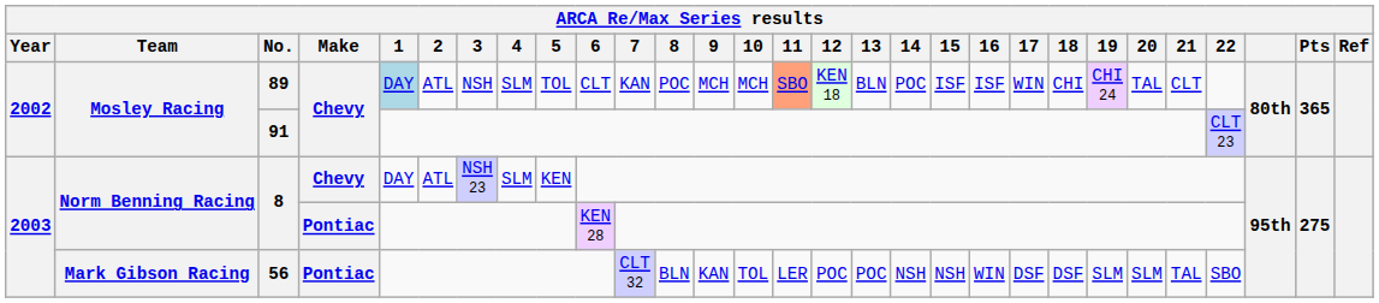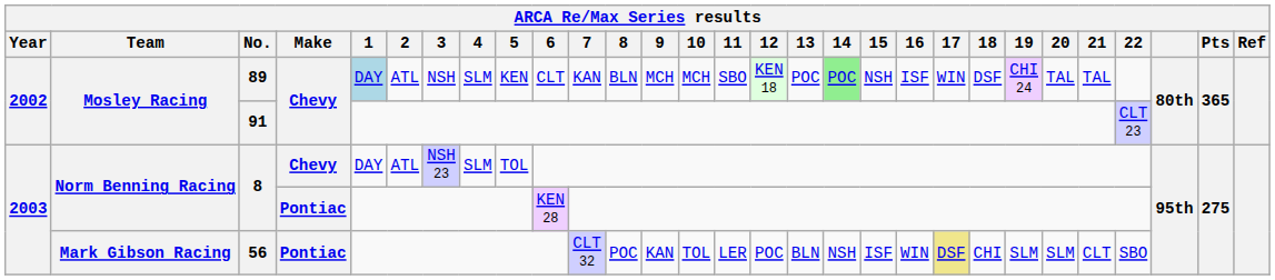 <table class="wikitable" style="text-align:center; font-size:75%">
 <tr>
 <th colspan=45><a href='#'>ARCA Re/Max Series</a> results</th>
 </tr>
 <tr>
 <th>Year</th>
 <th>Team</th>
 <th>No.</th>
 <th>Make</th>
 <th>1</th>
 <th>2</th>
 <th>3</th>
 <th>4</th>
 <th>5</th>
 <th>6</th>
 <th>7</th>
 <th>8</th>
 <th>9</th>
 <th>10</th>
 <th>11</th>
 <th>12</th>
 <th>13</th>
 <th>14</th>
 <th>15</th>
 <th>16</th>
 <th>17</th>
 <th>18</th>
 <th>19</th>
 <th>20</th>
 <th>21</th>
 <th>22</th>
 <th></th>
 <th>Pts</th>
 <th>Ref</th>
 </tr>
 <tr>
 <th rowspan=2><a href='#'>2002</a></th>
 <th rowspan=2><a href='#'>Mosley Racing</a></th>
 <th>89</th>
 <th rowspan=2><a href='#'>Chevy</a></th>
 <td style="background: lightblue;"><a href='#'>DAY</a></td>
 <td><a href='#'>ATL</a></td>
 <td><a href='#'>NSH</a></td>
 <td><a href='#'>SLM</a></td>
-<td><a href='#'>TOL</a></td>
+<td><a href='#'>KEN</a></td>
 <td><a href='#'>CLT</a></td>
 <td><a href='#'>KAN</a></td>
-<td><a href='#'>POC</a></td>
+<td><a href='#'>BLN</a></td>
 <td><a href='#'>MCH</a></td>
 <td><a href='#'>MCH</a></td>
-<td style="background: lightsalmon;"><a href='#'>SBO</a></td>
+<td><a href='#'>SBO</a></td>
 <td style="background:#DFFFDF;"><a href='#'>KEN</a><br><small>18</small></td>
-<td><a href='#'>BLN</a></td>
 <td><a href='#'>POC</a></td>
-<td><a href='#'>ISF</a></td>
+<td style="background: lightgreen;"><a href='#'>POC</a></td>
+<td><a href='#'>NSH</a></td>
 <td><a href='#'>ISF</a></td>
 <td><a href='#'>WIN</a></td>
-<td><a href='#'>CHI</a></td>
+<td><a href='#'>DSF</a></td>
 <td style="background:#EFCFFF;"><a href='#'>CHI</a><br><small>24</small></td>
 <td><a href='#'>TAL</a></td>
-<td><a href='#'>CLT</a></td>
+<td><a href='#'>TAL</a></td>
 <td></td>
 <th rowspan=2>80th</th>
 <th rowspan=2>365</th>
 <th rowspan=2></th>
 </tr>
 <tr>
 <th>91</th>
 <td colspan=21></td>
 <td style="background:#CFCFFF;"><a href='#'>CLT</a><br><small>23</small></td>
 </tr>
 <tr>
 <th rowspan=3><a href='#'>2003</a></th>
 <th rowspan=2><a href='#'>Norm Benning Racing</a></th>
 <th rowspan=2>8</th>
 <th><a href='#'>Chevy</a></th>
 <td><a href='#'>DAY</a></td>
 <td><a href='#'>ATL</a></td>
 <td style="background:#CFCFFF;"><a href='#'>NSH</a><br><small>23</small></td>
 <td><a href='#'>SLM</a></td>
-<td><a href='#'>KEN</a></td>
+<td><a href='#'>TOL</a></td>
 <td colspan=17></td>
 <th rowspan=3>95th</th>
 <th rowspan=3>275</th>
 <th rowspan=3></th>
 </tr>
 <tr>
 <th><a href='#'>Pontiac</a></th>
 <td colspan=5></td>
 <td style="background:#EFCFFF;"><a href='#'>KEN</a><br><small>28</small></td>
 <td colspan=16></td>
 </tr>
 <tr>
 <th><a href='#'>Mark Gibson Racing</a></th>
 <th>56</th>
 <th><a href='#'>Pontiac</a></th>
 <td colspan=6></td>
 <td style="background:#CFCFFF;"><a href='#'>CLT</a><br><small>32</small></td>
-<td><a href='#'>BLN</a></td>
+<td><a href='#'>POC</a></td>
 <td><a href='#'>KAN</a></td>
 <td><a href='#'>TOL</a></td>
 <td><a href='#'>LER</a></td>
 <td><a href='#'>POC</a></td>
-<td><a href='#'>POC</a></td>
+<td><a href='#'>BLN</a></td>
 <td><a href='#'>NSH</a></td>
-<td><a href='#'>NSH</a></td>
+<td><a href='#'>ISF</a></td>
 <td><a href='#'>WIN</a></td>
-<td><a href='#'>DSF</a></td>
-<td><a href='#'>DSF</a></td>
+<td style="background: khaki;"><a href='#'>DSF</a></td>
+<td><a href='#'>CHI</a></td>
 <td><a href='#'>SLM</a></td>
 <td><a href='#'>SLM</a></td>
-<td><a href='#'>TAL</a></td>
+<td><a href='#'>CLT</a></td>
 <td><a href='#'>SBO</a></td>
 </tr>
 </table>
